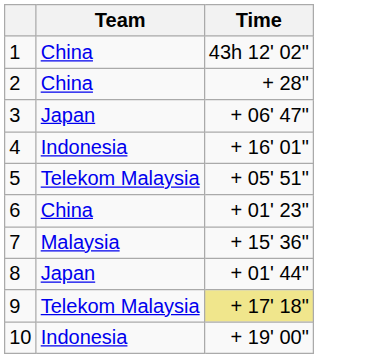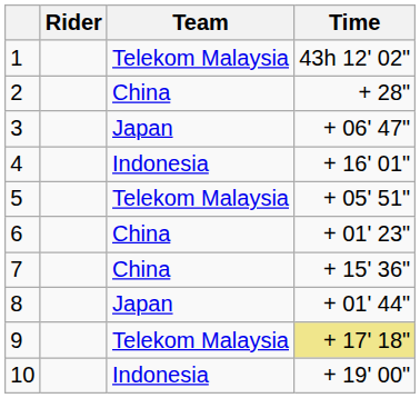 <table class=wikitable>
 <tr>
 <th></th>
+<th>Rider</th>
 <th>Team</th>
 <th>Time</th>
 </tr>
 <tr>
 <td>1</td>
-<td><a href='#'>China</a></td>
+<td></td>
+<td><a href='#'>Telekom Malaysia</a></td>
 <td align=right>43h 12' 02"</td>
 </tr>
 <tr>
 <td>2</td>
+<td></td>
 <td><a href='#'>China</a></td>
 <td align=right>+ 28"</td>
 </tr>
 <tr>
 <td>3</td>
+<td></td>
 <td><a href='#'>Japan</a></td>
 <td align=right>+ 06' 47"</td>
 </tr>
 <tr>
 <td>4</td>
+<td></td>
 <td><a href='#'>Indonesia</a></td>
 <td align=right>+ 16' 01"</td>
 </tr>
 <tr>
 <td>5</td>
+<td></td>
 <td><a href='#'>Telekom Malaysia</a></td>
 <td align=right>+ 05' 51"</td>
 </tr>
 <tr>
 <td>6</td>
+<td></td>
 <td><a href='#'>China</a></td>
 <td align=right>+ 01' 23"</td>
 </tr>
 <tr>
 <td>7</td>
-<td><a href='#'>Malaysia</a></td>
+<td></td>
+<td><a href='#'>China</a></td>
 <td align=right>+ 15' 36"</td>
 </tr>
 <tr>
 <td>8</td>
+<td></td>
 <td><a href='#'>Japan</a></td>
 <td align=right>+ 01' 44"</td>
 </tr>
 <tr>
 <td>9</td>
+<td></td>
 <td><a href='#'>Telekom Malaysia</a></td>
 <td align=right style="background: khaki;">+ 17' 18"</td>
 </tr>
 <tr>
 <td>10</td>
+<td></td>
 <td><a href='#'>Indonesia</a></td>
 <td align=right>+ 19' 00"</td>
 </tr>
 </table>
